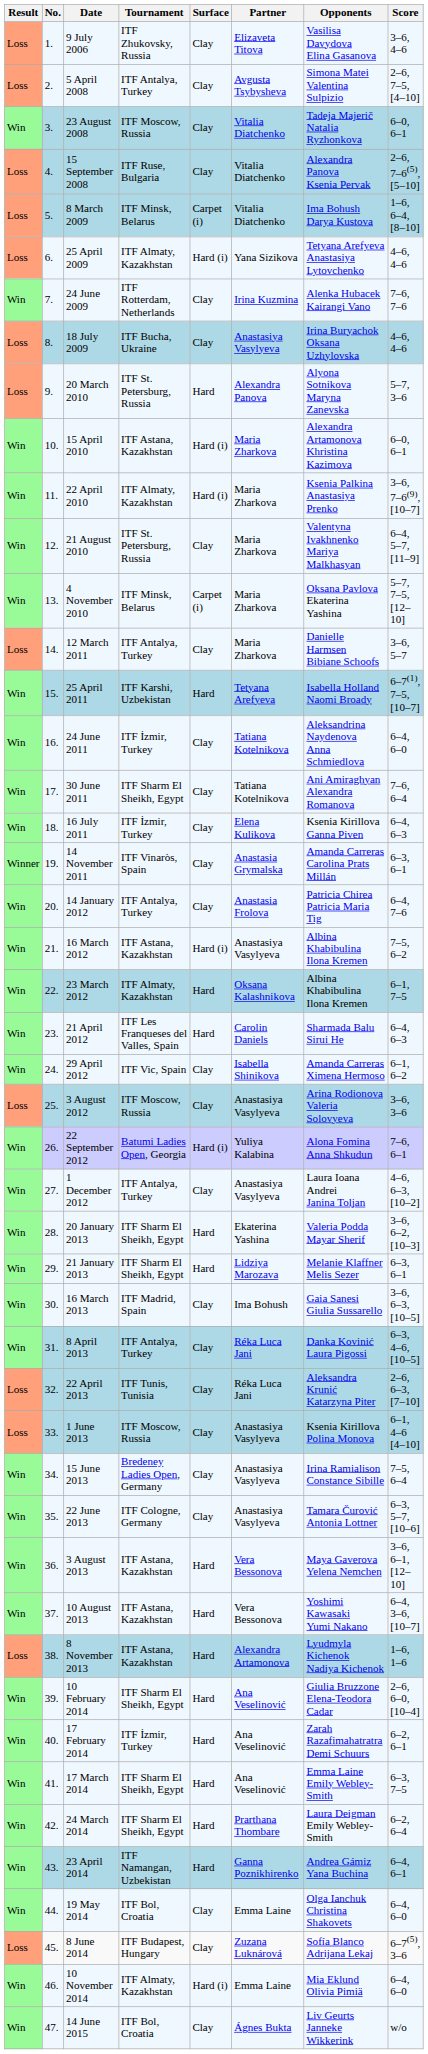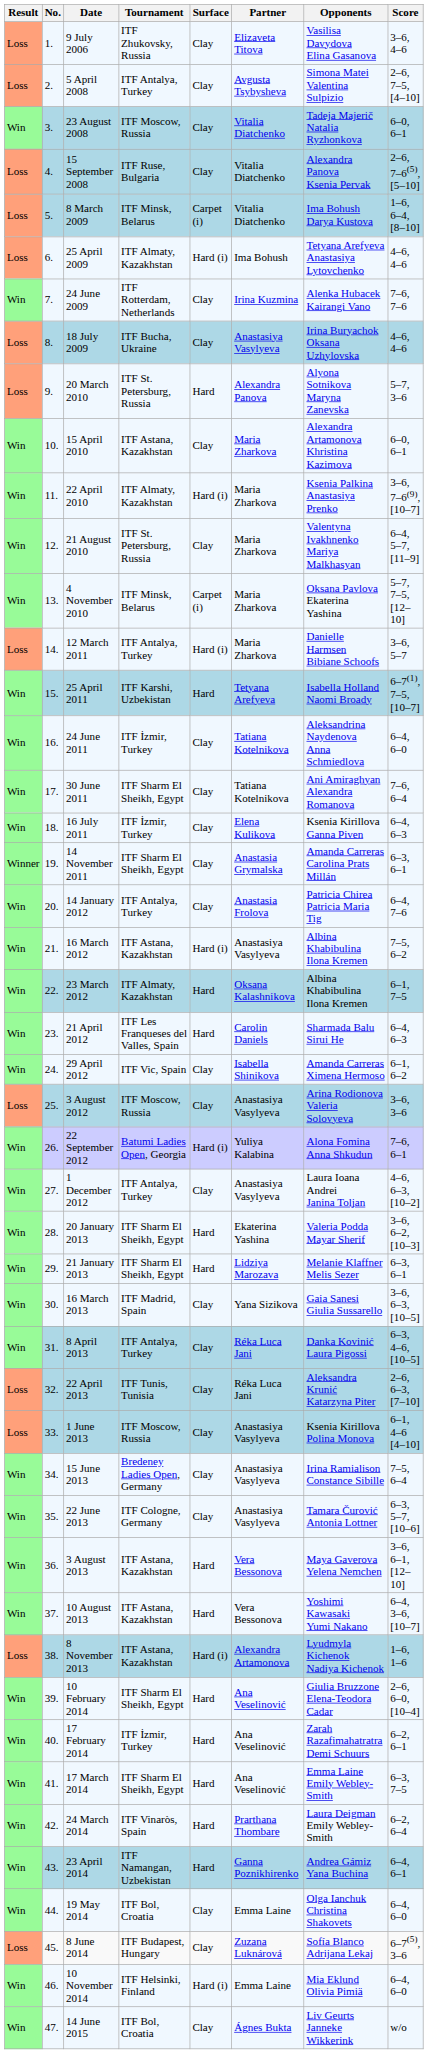 <table class="sortable wikitable">
 <tr>
 <th>Result</th>
 <th>No.</th>
 <th>Date</th>
 <th>Tournament</th>
 <th>Surface</th>
 <th>Partner</th>
 <th>Opponents</th>
 <th class="unsortable">Score</th>
 </tr>
 <tr style="background:#f0f8ff;">
 <td style="background:#ffa07a;">Loss</td>
 <td>1.</td>
 <td>9 July 2006</td>
 <td>ITF Zhukovsky, Russia</td>
 <td>Clay</td>
 <td> <a href='#'>Elizaveta Titova</a></td>
 <td> <a href='#'>Vasilisa Davydova</a> <br>  <a href='#'>Elina Gasanova</a></td>
 <td>3–6, 4–6</td>
 </tr>
 <tr style="background:#f0f8ff;">
 <td style="background:#ffa07a;">Loss</td>
 <td>2.</td>
 <td>5 April 2008</td>
 <td>ITF Antalya, Turkey</td>
 <td>Clay</td>
 <td> <a href='#'>Avgusta Tsybysheva</a></td>
 <td> <a href='#'>Simona Matei</a> <br>  <a href='#'>Valentina Sulpizio</a></td>
 <td>2–6, 7–5, [4–10]</td>
 </tr>
 <tr style="background:lightblue;">
 <td style="background:#98fb98;">Win</td>
 <td>3.</td>
 <td>23 August 2008</td>
 <td>ITF Moscow, Russia</td>
 <td>Clay</td>
 <td> <a href='#'>Vitalia Diatchenko</a></td>
 <td> <a href='#'>Tadeja Majerič</a> <br>  <a href='#'>Natalia Ryzhonkova</a></td>
 <td>6–0, 6–1</td>
 </tr>
 <tr style="background:lightblue;">
 <td style="background:#ffa07a;">Loss</td>
 <td>4.</td>
 <td>15 September 2008</td>
 <td>ITF Ruse, Bulgaria</td>
 <td>Clay</td>
 <td> Vitalia Diatchenko</td>
 <td> <a href='#'>Alexandra Panova</a> <br>  <a href='#'>Ksenia Pervak</a></td>
 <td>2–6, 7–6<sup>(5)</sup>, [5–10]</td>
 </tr>
 <tr style="background:lightblue;">
 <td style="background:#ffa07a;">Loss</td>
 <td>5.</td>
 <td>8 March 2009</td>
 <td>ITF Minsk, Belarus</td>
 <td>Carpet (i)</td>
 <td> Vitalia Diatchenko</td>
 <td> <a href='#'>Ima Bohush</a> <br>  <a href='#'>Darya Kustova</a></td>
 <td>1–6, 6–4, [8–10]</td>
 </tr>
 <tr style="background:#f0f8ff;">
 <td style="background:#ffa07a;">Loss</td>
 <td>6.</td>
 <td>25 April 2009</td>
 <td>ITF Almaty, Kazakhstan</td>
 <td>Hard (i)</td>
-<td> Yana Sizikova</td>
+<td> Ima Bohush</td>
 <td> <a href='#'>Tetyana Arefyeva</a> <br>  <a href='#'>Anastasiya Lytovchenko</a></td>
 <td>4–6, 4–6</td>
 </tr>
 <tr style="background:#f0f8ff;">
 <td style="background:#98fb98;">Win</td>
 <td>7.</td>
 <td>24 June 2009</td>
 <td>ITF Rotterdam, Netherlands</td>
 <td>Clay</td>
 <td> <a href='#'>Irina Kuzmina</a></td>
 <td> <a href='#'>Alenka Hubacek</a> <br>  <a href='#'>Kairangi Vano</a></td>
 <td>7–6, 7–6</td>
 </tr>
 <tr style="background:lightblue;">
 <td style="background:#ffa07a;">Loss</td>
 <td>8.</td>
 <td>18 July 2009</td>
 <td>ITF Bucha, Ukraine</td>
 <td>Clay</td>
 <td> <a href='#'>Anastasiya Vasylyeva</a></td>
 <td> <a href='#'>Irina Buryachok</a> <br>  <a href='#'>Oksana Uzhylovska</a></td>
 <td>4–6, 4–6</td>
 </tr>
 <tr style="background:#f0f8ff;">
 <td style="background:#ffa07a;">Loss</td>
 <td>9.</td>
 <td>20 March 2010</td>
 <td>ITF St. Petersburg, Russia</td>
 <td>Hard</td>
 <td> <a href='#'>Alexandra Panova</a></td>
 <td> <a href='#'>Alyona Sotnikova</a> <br>  <a href='#'>Maryna Zanevska</a></td>
 <td>5–7, 3–6</td>
 </tr>
 <tr style="background:#f0f8ff;">
 <td style="background:#98fb98;">Win</td>
 <td>10.</td>
 <td>15 April 2010</td>
 <td>ITF Astana, Kazakhstan</td>
-<td>Hard (i)</td>
+<td>Clay</td>
 <td> <a href='#'>Maria Zharkova</a></td>
 <td> <a href='#'>Alexandra Artamonova</a> <br>  <a href='#'>Khristina Kazimova</a></td>
 <td>6–0, 6–1</td>
 </tr>
 <tr style="background:#f0f8ff;">
 <td style="background:#98fb98;">Win</td>
 <td>11.</td>
 <td>22 April 2010</td>
 <td>ITF Almaty, Kazakhstan</td>
 <td>Hard (i)</td>
 <td> Maria Zharkova</td>
 <td> <a href='#'>Ksenia Palkina</a> <br>  <a href='#'>Anastasiya Prenko</a></td>
 <td>3–6, 7–6<sup>(9)</sup>, [10–7]</td>
 </tr>
 <tr style="background:#f0f8ff;">
 <td style="background:#98fb98;">Win</td>
 <td>12.</td>
 <td>21 August 2010</td>
 <td>ITF St. Petersburg, Russia</td>
 <td>Clay</td>
 <td> Maria Zharkova</td>
 <td> <a href='#'>Valentyna Ivakhnenko</a> <br>  <a href='#'>Mariya Malkhasyan</a></td>
 <td>6–4, 5–7, [11–9]</td>
 </tr>
 <tr style="background:#f0f8ff;">
 <td style="background:#98fb98;">Win</td>
 <td>13.</td>
 <td>4 November 2010</td>
 <td>ITF Minsk, Belarus</td>
 <td>Carpet (i)</td>
 <td> Maria Zharkova</td>
 <td> <a href='#'>Oksana Pavlova</a> <br>  Ekaterina Yashina</td>
 <td>5–7, 7–5, [12–10]</td>
 </tr>
 <tr style="background:#f0f8ff;">
 <td style="background:#ffa07a;">Loss</td>
 <td>14.</td>
 <td>12 March 2011</td>
 <td>ITF Antalya, Turkey</td>
-<td>Clay</td>
+<td>Hard (i)</td>
 <td> Maria Zharkova</td>
 <td> <a href='#'>Danielle Harmsen</a> <br>  <a href='#'>Bibiane Schoofs</a></td>
 <td>3–6, 5–7</td>
 </tr>
 <tr style="background:lightblue;">
 <td style="background:#98fb98;">Win</td>
 <td>15.</td>
 <td>25 April 2011</td>
 <td>ITF Karshi, Uzbekistan</td>
 <td>Hard</td>
 <td> <a href='#'>Tetyana Arefyeva</a></td>
 <td> <a href='#'>Isabella Holland</a> <br>  <a href='#'>Naomi Broady</a></td>
 <td>6–7<sup>(1)</sup>, 7–5, [10–7]</td>
 </tr>
 <tr style="background:#f0f8ff;">
 <td style="background:#98fb98;">Win</td>
 <td>16.</td>
 <td>24 June 2011</td>
 <td>ITF İzmir, Turkey</td>
 <td>Clay</td>
 <td> <a href='#'>Tatiana Kotelnikova</a></td>
 <td> <a href='#'>Aleksandrina Naydenova</a> <br>  <a href='#'>Anna Schmiedlova</a></td>
 <td>6–4, 6–0</td>
 </tr>
 <tr style="background:#f0f8ff;">
 <td style="background:#98fb98;">Win</td>
 <td>17.</td>
 <td>30 June 2011</td>
 <td>ITF Sharm El Sheikh, Egypt</td>
 <td>Clay</td>
 <td> Tatiana Kotelnikova</td>
 <td> <a href='#'>Ani Amiraghyan</a> <br>  <a href='#'>Alexandra Romanova</a></td>
 <td>7–6, 6–4</td>
 </tr>
 <tr style="background:#f0f8ff;">
 <td style="background:#98fb98;">Win</td>
 <td>18.</td>
 <td>16 July 2011</td>
 <td>ITF İzmir, Turkey</td>
 <td>Clay</td>
 <td> <a href='#'>Elena Kulikova</a></td>
 <td> Ksenia Kirillova <br>  <a href='#'>Ganna Piven</a></td>
 <td>6–4, 6–3</td>
 </tr>
 <tr style="background:#f0f8ff;">
 <td bgcolor=98FB98>Winner</td>
 <td>19.</td>
 <td>14 November 2011</td>
-<td>ITF Vinaròs, Spain</td>
+<td>ITF Sharm El Sheikh, Egypt</td>
 <td>Clay</td>
 <td> <a href='#'>Anastasia Grymalska</a></td>
 <td> <a href='#'>Amanda Carreras</a> <br>  <a href='#'>Carolina Prats Millán</a></td>
 <td>6–3, 6–1</td>
 </tr>
 <tr style="background:#f0f8ff;">
 <td style="background:#98fb98;">Win</td>
 <td>20.</td>
 <td>14 January 2012</td>
 <td>ITF Antalya, Turkey</td>
 <td>Clay</td>
 <td> <a href='#'>Anastasia Frolova</a></td>
 <td> <a href='#'>Patricia Chirea</a> <br>  <a href='#'>Patricia Maria Tig</a></td>
 <td>6–4, 7–6</td>
 </tr>
 <tr style="background:#f0f8ff;">
 <td style="background:#98fb98;">Win</td>
 <td>21.</td>
 <td>16 March 2012</td>
 <td>ITF Astana, Kazakhstan</td>
 <td>Hard (i)</td>
 <td> Anastasiya Vasylyeva</td>
 <td> <a href='#'>Albina Khabibulina</a> <br>  <a href='#'>Ilona Kremen</a></td>
 <td>7–5, 6–2</td>
 </tr>
 <tr style="background:lightblue;">
 <td style="background:#98fb98;">Win</td>
 <td>22.</td>
 <td>23 March 2012</td>
 <td>ITF Almaty, Kazakhstan</td>
 <td>Hard</td>
 <td> <a href='#'>Oksana Kalashnikova</a></td>
 <td> Albina Khabibulina <br>  Ilona Kremen</td>
 <td>6–1, 7–5</td>
 </tr>
 <tr style="background:#f0f8ff;">
 <td style="background:#98fb98;">Win</td>
 <td>23.</td>
 <td>21 April 2012</td>
 <td>ITF Les Franqueses del Valles, Spain</td>
 <td>Hard</td>
 <td> <a href='#'>Carolin Daniels</a></td>
 <td> <a href='#'>Sharmada Balu</a> <br>  <a href='#'>Sirui He</a></td>
 <td>6–4, 6–3</td>
 </tr>
 <tr style="background:#f0f8ff;">
 <td style="background:#98fb98;">Win</td>
 <td>24.</td>
 <td>29 April 2012</td>
 <td>ITF Vic, Spain</td>
 <td>Clay</td>
 <td> <a href='#'>Isabella Shinikova</a></td>
 <td> <a href='#'>Amanda Carreras</a> <br>  <a href='#'>Ximena Hermoso</a></td>
 <td>6–1, 6–2</td>
 </tr>
 <tr style="background:lightblue;">
 <td style="background:#ffa07a;">Loss</td>
 <td>25.</td>
 <td>3 August 2012</td>
 <td>ITF Moscow, Russia</td>
 <td>Clay</td>
 <td> Anastasiya Vasylyeva</td>
 <td> <a href='#'>Arina Rodionova</a> <br>  <a href='#'>Valeria Solovyeva</a></td>
 <td>3–6, 3–6</td>
 </tr>
 <tr style="background:#ccccff;">
 <td style="background:#98fb98;">Win</td>
 <td>26.</td>
 <td>22 September 2012</td>
 <td><a href='#'>Batumi Ladies Open</a>, Georgia</td>
 <td>Hard (i)</td>
 <td> Yuliya Kalabina</td>
 <td> <a href='#'>Alona Fomina</a> <br>  <a href='#'>Anna Shkudun</a></td>
 <td>7–6, 6–1</td>
 </tr>
 <tr style="background:#f0f8ff;">
 <td style="background:#98fb98;">Win</td>
 <td>27.</td>
 <td>1 December 2012</td>
 <td>ITF Antalya, Turkey</td>
 <td>Clay</td>
 <td> Anastasiya Vasylyeva</td>
 <td> Laura Ioana Andrei <br>  <a href='#'>Janina Toljan</a></td>
 <td>4–6, 6–3, [10–2]</td>
 </tr>
 <tr style="background:#f0f8ff;">
 <td style="background:#98fb98;">Win</td>
 <td>28.</td>
 <td>20 January 2013</td>
 <td>ITF Sharm El Sheikh, Egypt</td>
 <td>Hard</td>
 <td> Ekaterina Yashina</td>
 <td> <a href='#'>Valeria Podda</a> <br>  <a href='#'>Mayar Sherif</a></td>
 <td>3–6, 6–2, [10–3]</td>
 </tr>
 <tr style="background:#f0f8ff;">
 <td style="background:#98fb98;">Win</td>
 <td>29.</td>
 <td>21 January 2013</td>
 <td>ITF Sharm El Sheikh, Egypt</td>
 <td>Hard</td>
 <td> <a href='#'>Lidziya Marozava</a></td>
 <td> <a href='#'>Melanie Klaffner</a> <br>  <a href='#'>Melis Sezer</a></td>
 <td>6–3, 6–1</td>
 </tr>
 <tr style="background:#f0f8ff;">
 <td style="background:#98fb98;">Win</td>
 <td>30.</td>
 <td>16 March 2013</td>
 <td>ITF Madrid, Spain</td>
 <td>Clay</td>
-<td> Ima Bohush</td>
+<td> Yana Sizikova</td>
 <td> <a href='#'>Gaia Sanesi</a> <br>  <a href='#'>Giulia Sussarello</a></td>
 <td>3–6, 6–3, [10–5]</td>
 </tr>
 <tr style="background:lightblue;">
 <td style="background:#98fb98;">Win</td>
 <td>31.</td>
 <td>8 April 2013</td>
 <td>ITF Antalya, Turkey</td>
 <td>Clay</td>
 <td> <a href='#'>Réka Luca Jani</a></td>
 <td> <a href='#'>Danka Kovinić</a> <br>  <a href='#'>Laura Pigossi</a></td>
 <td>6–3, 4–6, [10–5]</td>
 </tr>
 <tr style="background:lightblue;">
 <td style="background:#ffa07a;">Loss</td>
 <td>32.</td>
 <td>22 April 2013</td>
 <td>ITF Tunis, Tunisia</td>
 <td>Clay</td>
 <td> Réka Luca Jani</td>
 <td> <a href='#'>Aleksandra Krunić</a> <br>  <a href='#'>Katarzyna Piter</a></td>
 <td>2–6, 6–3, [7–10]</td>
 </tr>
 <tr style="background:lightblue;">
 <td style="background:#ffa07a;">Loss</td>
 <td>33.</td>
 <td>1 June 2013</td>
 <td>ITF Moscow, Russia</td>
 <td>Clay</td>
 <td> Anastasiya Vasylyeva</td>
 <td> Ksenia Kirillova <br>  <a href='#'>Polina Monova</a></td>
 <td>6–1, 4–6 [4–10]</td>
 </tr>
 <tr style="background:#f0f8ff;">
 <td style="background:#98fb98;">Win</td>
 <td>34.</td>
 <td>15 June 2013</td>
 <td><a href='#'>Bredeney Ladies Open</a>, Germany</td>
 <td>Clay</td>
 <td> Anastasiya Vasylyeva</td>
 <td> <a href='#'>Irina Ramialison</a> <br>  <a href='#'>Constance Sibille</a></td>
 <td>7–5, 6–4</td>
 </tr>
 <tr style="background:#f0f8ff;">
 <td style="background:#98fb98;">Win</td>
 <td>35.</td>
 <td>22 June 2013</td>
 <td>ITF Cologne, Germany</td>
 <td>Clay</td>
 <td> Anastasiya Vasylyeva</td>
 <td> <a href='#'>Tamara Čurović</a> <br>  <a href='#'>Antonia Lottner</a></td>
 <td>6–3, 5–7, [10–6]</td>
 </tr>
 <tr style="background:#f0f8ff;">
 <td style="background:#98fb98;">Win</td>
 <td>36.</td>
 <td>3 August 2013</td>
 <td>ITF Astana, Kazakhstan</td>
 <td>Hard</td>
 <td> <a href='#'>Vera Bessonova</a></td>
 <td> <a href='#'>Maya Gaverova</a> <br>  <a href='#'>Yelena Nemchen</a></td>
 <td>3–6, 6–1, [12–10]</td>
 </tr>
 <tr style="background:#f0f8ff;">
 <td style="background:#98fb98;">Win</td>
 <td>37.</td>
 <td>10 August 2013</td>
 <td>ITF Astana, Kazakhstan</td>
 <td>Hard</td>
 <td> Vera Bessonova</td>
 <td> <a href='#'>Yoshimi Kawasaki</a> <br>  <a href='#'>Yumi Nakano</a></td>
 <td>6–4, 3–6, [10–7]</td>
 </tr>
 <tr style="background:lightblue;">
 <td style="background:#ffa07a;">Loss</td>
 <td>38.</td>
 <td>8 November 2013</td>
 <td>ITF Astana, Kazakhstan</td>
-<td>Hard</td>
+<td>Hard (i)</td>
 <td> <a href='#'>Alexandra Artamonova</a></td>
 <td> <a href='#'>Lyudmyla Kichenok</a> <br>  <a href='#'>Nadiya Kichenok</a></td>
 <td>1–6, 1–6</td>
 </tr>
 <tr style="background:#f0f8ff;">
 <td style="background:#98fb98;">Win</td>
 <td>39.</td>
 <td>10 February 2014</td>
 <td>ITF Sharm El Sheikh, Egypt</td>
 <td>Hard</td>
 <td> <a href='#'>Ana Veselinović</a></td>
 <td> <a href='#'>Giulia Bruzzone</a> <br>  <a href='#'>Elena-Teodora Cadar</a></td>
 <td>2–6, 6–0, [10–4]</td>
 </tr>
 <tr style="background:#f0f8ff;">
 <td style="background:#98fb98;">Win</td>
 <td>40.</td>
 <td>17 February 2014</td>
 <td>ITF İzmir, Turkey</td>
 <td>Hard</td>
 <td> Ana Veselinović</td>
 <td> <a href='#'>Zarah Razafimahatratra</a> <br>  <a href='#'>Demi Schuurs</a></td>
 <td>6–2, 6–1</td>
 </tr>
 <tr style="background:#f0f8ff;">
 <td style="background:#98fb98;">Win</td>
 <td>41.</td>
 <td>17 March 2014</td>
 <td>ITF Sharm El Sheikh, Egypt</td>
 <td>Hard</td>
 <td> Ana Veselinović</td>
 <td> <a href='#'>Emma Laine</a> <br>  <a href='#'>Emily Webley-Smith</a></td>
 <td>6–3, 7–5</td>
 </tr>
 <tr style="background:#f0f8ff;">
 <td style="background:#98fb98;">Win</td>
 <td>42.</td>
 <td>24 March 2014</td>
-<td>ITF Sharm El Sheikh, Egypt</td>
+<td>ITF Vinaròs, Spain</td>
 <td>Hard</td>
 <td> <a href='#'>Prarthana Thombare</a></td>
 <td> <a href='#'>Laura Deigman</a> <br>  Emily Webley-Smith</td>
 <td>6–2, 6–4</td>
 </tr>
 <tr style="background:lightblue;">
 <td style="background:#98fb98;">Win</td>
 <td>43.</td>
 <td>23 April 2014</td>
 <td>ITF Namangan, Uzbekistan</td>
 <td>Hard</td>
 <td> <a href='#'>Ganna Poznikhirenko</a></td>
 <td> <a href='#'>Andrea Gámiz</a> <br>  <a href='#'>Yana Buchina</a></td>
 <td>6–4, 6–1</td>
 </tr>
 <tr style="background:#f0f8ff;">
 <td style="background:#98fb98;">Win</td>
 <td>44.</td>
 <td>19 May 2014</td>
 <td>ITF Bol, Croatia</td>
 <td>Clay</td>
 <td> Emma Laine</td>
 <td> <a href='#'>Olga Ianchuk</a> <br>  <a href='#'>Christina Shakovets</a></td>
 <td>6–4, 6–0</td>
 </tr>
 <tr>
 <td style="background:#ffa07a;">Loss</td>
 <td>45.</td>
 <td>8 June 2014</td>
 <td>ITF Budapest, Hungary</td>
 <td>Clay</td>
 <td> <a href='#'>Zuzana Luknárová</a></td>
 <td> <a href='#'>Sofía Blanco</a> <br>  <a href='#'>Adrijana Lekaj</a></td>
 <td>6–7<sup>(5)</sup>, 3–6</td>
 </tr>
 <tr style="background:#f0f8ff;">
 <td style="background:#98fb98;">Win</td>
 <td>46.</td>
 <td>10 November 2014</td>
-<td>ITF Almaty, Kazakhstan</td>
+<td>ITF Helsinki, Finland</td>
 <td>Hard (i)</td>
 <td> Emma Laine</td>
 <td> <a href='#'>Mia Eklund</a> <br>  <a href='#'>Olivia Pimiä</a></td>
 <td>6–4, 6–0</td>
 </tr>
 <tr style="background:#f0f8ff;">
 <td style="background:#98fb98;">Win</td>
 <td>47.</td>
 <td>14 June 2015</td>
 <td>ITF Bol, Croatia</td>
 <td>Clay</td>
 <td> <a href='#'>Ágnes Bukta</a></td>
 <td> <a href='#'>Liv Geurts</a> <br>  <a href='#'>Janneke Wikkerink</a></td>
 <td>w/o</td>
 </tr>
 </table>
